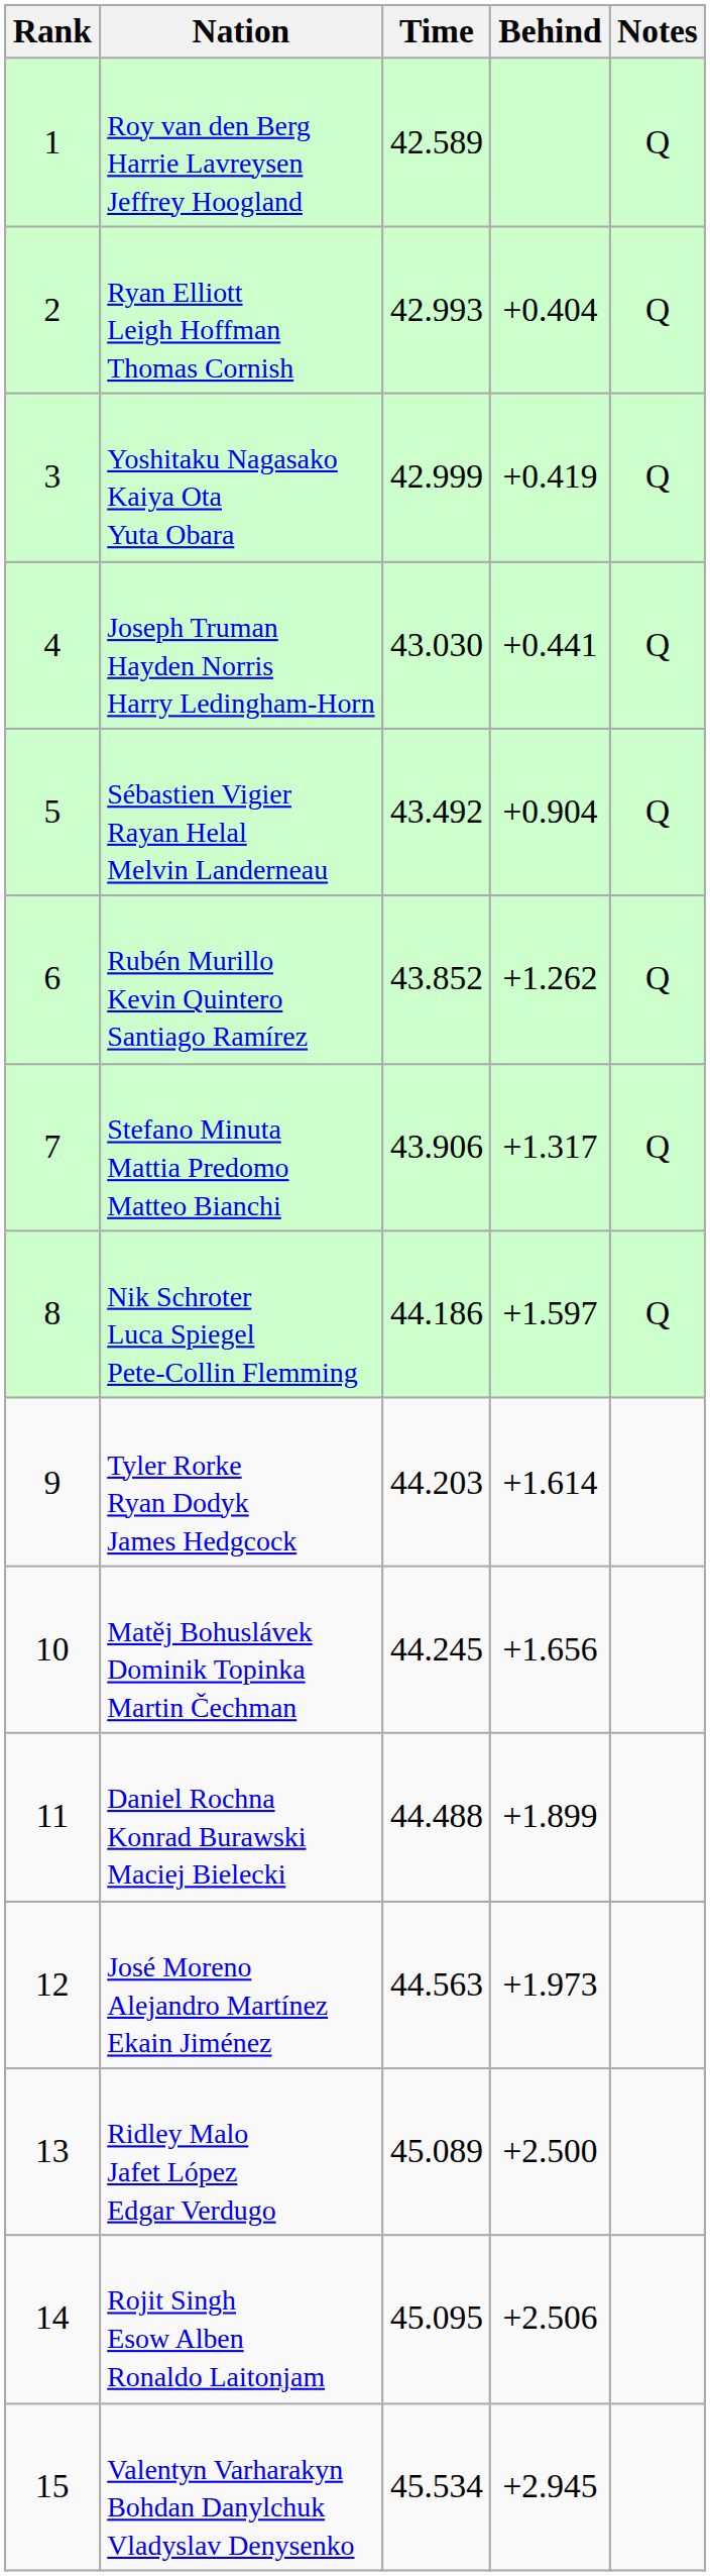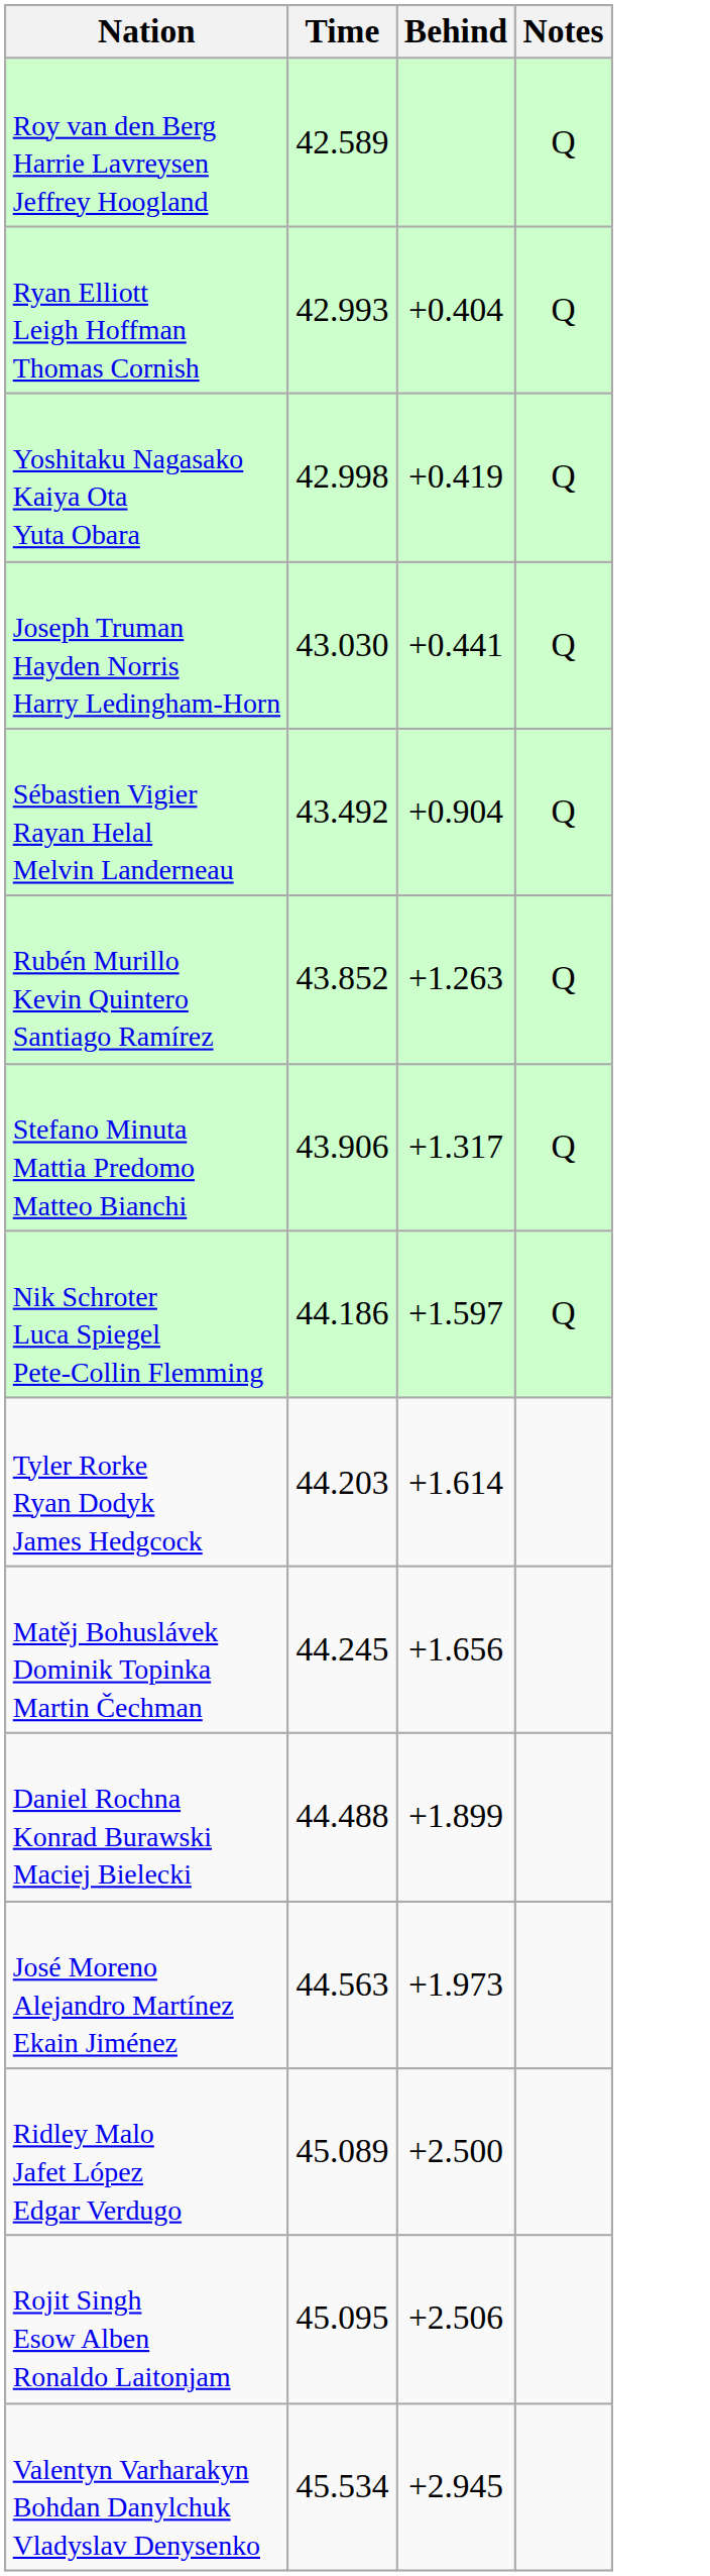 <table class="wikitable sortable" style="text-align:center">
 <tr>
-<th>Rank</th>
 <th>Nation</th>
 <th>Time</th>
 <th>Behind</th>
 <th>Notes</th>
 </tr>
 <tr bgcolor=ccffcc>
-<td>1</td>
 <td align=left><br><small><a href='#'>Roy van den Berg</a><br><a href='#'>Harrie Lavreysen</a><br><a href='#'>Jeffrey Hoogland</a></small></td>
 <td>42.589</td>
 <td></td>
 <td>Q</td>
 </tr>
 <tr bgcolor=ccffcc>
-<td>2</td>
 <td align=left><br><small><a href='#'>Ryan Elliott</a><br><a href='#'>Leigh Hoffman</a><br><a href='#'>Thomas Cornish</a></small></td>
 <td>42.993</td>
 <td>+0.404</td>
 <td>Q</td>
 </tr>
 <tr bgcolor=ccffcc>
-<td>3</td>
 <td align=left><br><small><a href='#'>Yoshitaku Nagasako</a><br><a href='#'>Kaiya Ota</a><br><a href='#'>Yuta Obara</a></small></td>
-<td>42.999</td>
+<td>42.998</td>
 <td>+0.419</td>
 <td>Q</td>
 </tr>
 <tr bgcolor=ccffcc>
-<td>4</td>
 <td align=left><br><small><a href='#'>Joseph Truman</a><br><a href='#'>Hayden Norris</a><br><a href='#'>Harry Ledingham-Horn</a></small></td>
 <td>43.030</td>
 <td>+0.441</td>
 <td>Q</td>
 </tr>
 <tr bgcolor=ccffcc>
-<td>5</td>
 <td align=left><br><small><a href='#'>Sébastien Vigier</a><br><a href='#'>Rayan Helal</a><br><a href='#'>Melvin Landerneau</a></small></td>
 <td>43.492</td>
 <td>+0.904</td>
 <td>Q</td>
 </tr>
 <tr bgcolor=ccffcc>
-<td>6</td>
 <td align=left><br><small><a href='#'>Rubén Murillo</a><br><a href='#'>Kevin Quintero</a><br><a href='#'>Santiago Ramírez</a></small></td>
 <td>43.852</td>
-<td>+1.262</td>
+<td>+1.263</td>
 <td>Q</td>
 </tr>
 <tr bgcolor=ccffcc>
-<td>7</td>
 <td align=left><br><small><a href='#'>Stefano Minuta</a><br><a href='#'>Mattia Predomo</a><br><a href='#'>Matteo Bianchi</a></small></td>
 <td>43.906</td>
 <td>+1.317</td>
 <td>Q</td>
 </tr>
 <tr bgcolor=ccffcc>
-<td>8</td>
 <td align=left><br><small><a href='#'>Nik Schroter</a><br><a href='#'>Luca Spiegel</a><br><a href='#'>Pete-Collin Flemming</a></small></td>
 <td>44.186</td>
 <td>+1.597</td>
 <td>Q</td>
 </tr>
 <tr>
-<td>9</td>
 <td align=left><br><small><a href='#'>Tyler Rorke</a><br><a href='#'>Ryan Dodyk</a><br><a href='#'>James Hedgcock</a></small></td>
 <td>44.203</td>
 <td>+1.614</td>
 <td></td>
 </tr>
 <tr>
-<td>10</td>
 <td align=left><br><small><a href='#'>Matěj Bohuslávek</a><br><a href='#'>Dominik Topinka</a><br><a href='#'>Martin Čechman</a></small></td>
 <td>44.245</td>
 <td>+1.656</td>
 <td></td>
 </tr>
 <tr>
-<td>11</td>
 <td align=left><br><small><a href='#'>Daniel Rochna</a><br><a href='#'>Konrad Burawski</a><br><a href='#'>Maciej Bielecki</a></small></td>
 <td>44.488</td>
 <td>+1.899</td>
 <td></td>
 </tr>
 <tr>
-<td>12</td>
 <td align=left><br><small><a href='#'>José Moreno</a><br><a href='#'>Alejandro Martínez</a><br><a href='#'>Ekain Jiménez</a></small></td>
 <td>44.563</td>
 <td>+1.973</td>
 <td></td>
 </tr>
 <tr>
-<td>13</td>
 <td align=left><br><small><a href='#'>Ridley Malo</a><br><a href='#'>Jafet López</a><br><a href='#'>Edgar Verdugo</a></small></td>
 <td>45.089</td>
 <td>+2.500</td>
 <td></td>
 </tr>
 <tr>
-<td>14</td>
 <td align=left><br><small><a href='#'>Rojit Singh</a><br><a href='#'>Esow Alben</a><br><a href='#'>Ronaldo Laitonjam</a></small></td>
 <td>45.095</td>
 <td>+2.506</td>
 <td></td>
 </tr>
 <tr>
-<td>15</td>
 <td align=left><br><small><a href='#'>Valentyn Varharakyn</a><br><a href='#'>Bohdan Danylchuk</a><br><a href='#'>Vladyslav Denysenko</a></small></td>
 <td>45.534</td>
 <td>+2.945</td>
 <td></td>
 </tr>
 </table>
